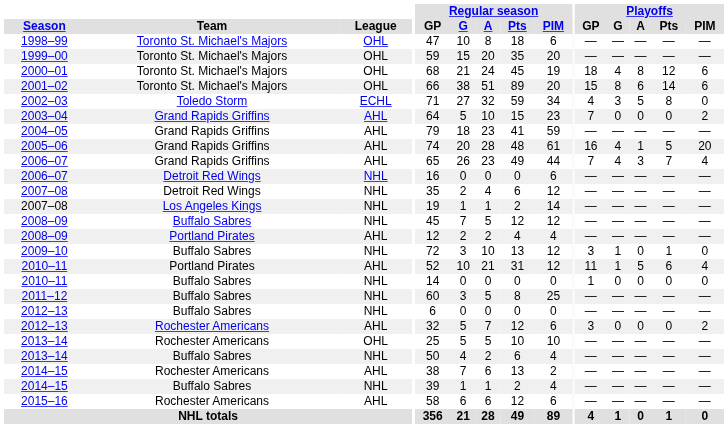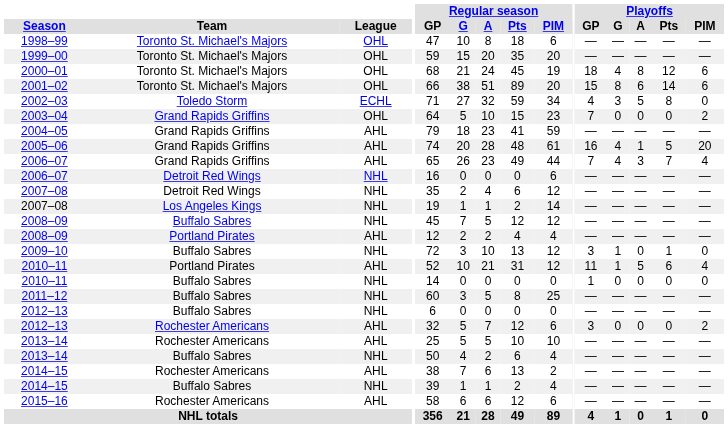 <table border="0" cellpadding="1" cellspacing="0" style="text-align:center; width:60em">
 <tr bgcolor="#e0e0e0">
 <th colspan="3" bgcolor="#ffffff"></th>
 <th rowspan="99" bgcolor="#ffffff"></th>
 <th colspan="5"><a href='#'>Regular season</a></th>
 <th rowspan="99" bgcolor="#ffffff"></th>
 <th colspan="5"><a href='#'>Playoffs</a></th>
 </tr>
 <tr bgcolor="#e0e0e0">
 <th><a href='#'>Season</a></th>
 <th>Team</th>
 <th>League</th>
 <th>GP</th>
 <th><a href='#'>G</a></th>
 <th><a href='#'>A</a></th>
 <th><a href='#'>Pts</a></th>
 <th><a href='#'>PIM</a></th>
 <th>GP</th>
 <th>G</th>
 <th>A</th>
 <th>Pts</th>
 <th>PIM</th>
 </tr>
 <tr>
 <td><a href='#'>1998–99</a></td>
 <td><a href='#'>Toronto St. Michael's Majors</a></td>
 <td><a href='#'>OHL</a></td>
 <td>47</td>
 <td>10</td>
 <td>8</td>
 <td>18</td>
 <td>6</td>
 <td>—</td>
 <td>—</td>
 <td>—</td>
 <td>—</td>
 <td>—</td>
 </tr>
 <tr style="background:#f0f0f0;">
 <td><a href='#'>1999–00</a></td>
 <td>Toronto St. Michael's Majors</td>
 <td>OHL</td>
 <td>59</td>
 <td>15</td>
 <td>20</td>
 <td>35</td>
 <td>20</td>
 <td>—</td>
 <td>—</td>
 <td>—</td>
 <td>—</td>
 <td>—</td>
 </tr>
 <tr>
 <td><a href='#'>2000–01</a></td>
 <td>Toronto St. Michael's Majors</td>
 <td>OHL</td>
 <td>68</td>
 <td>21</td>
 <td>24</td>
 <td>45</td>
 <td>19</td>
 <td>18</td>
 <td>4</td>
 <td>8</td>
 <td>12</td>
 <td>6</td>
 </tr>
 <tr style="background:#f0f0f0;">
 <td><a href='#'>2001–02</a></td>
 <td>Toronto St. Michael's Majors</td>
 <td>OHL</td>
 <td>66</td>
 <td>38</td>
 <td>51</td>
 <td>89</td>
 <td>20</td>
 <td>15</td>
 <td>8</td>
 <td>6</td>
 <td>14</td>
 <td>6</td>
 </tr>
 <tr>
 <td><a href='#'>2002–03</a></td>
 <td><a href='#'>Toledo Storm</a></td>
 <td><a href='#'>ECHL</a></td>
 <td>71</td>
 <td>27</td>
 <td>32</td>
 <td>59</td>
 <td>34</td>
 <td>4</td>
 <td>3</td>
 <td>5</td>
 <td>8</td>
 <td>0</td>
 </tr>
 <tr style="background:#f0f0f0;">
 <td><a href='#'>2003–04</a></td>
 <td><a href='#'>Grand Rapids Griffins</a></td>
-<td><a href='#'>AHL</a></td>
+<td>OHL</td>
 <td>64</td>
 <td>5</td>
 <td>10</td>
 <td>15</td>
 <td>23</td>
 <td>7</td>
 <td>0</td>
 <td>0</td>
 <td>0</td>
 <td>2</td>
 </tr>
 <tr>
 <td><a href='#'>2004–05</a></td>
 <td>Grand Rapids Griffins</td>
 <td>AHL</td>
 <td>79</td>
 <td>18</td>
 <td>23</td>
 <td>41</td>
 <td>59</td>
 <td>—</td>
 <td>—</td>
 <td>—</td>
 <td>—</td>
 <td>—</td>
 </tr>
 <tr style="background:#f0f0f0;">
 <td><a href='#'>2005–06</a></td>
 <td>Grand Rapids Griffins</td>
 <td>AHL</td>
 <td>74</td>
 <td>20</td>
 <td>28</td>
 <td>48</td>
 <td>61</td>
 <td>16</td>
 <td>4</td>
 <td>1</td>
 <td>5</td>
 <td>20</td>
 </tr>
 <tr>
 <td><a href='#'>2006–07</a></td>
 <td>Grand Rapids Griffins</td>
 <td>AHL</td>
 <td>65</td>
 <td>26</td>
 <td>23</td>
 <td>49</td>
 <td>44</td>
 <td>7</td>
 <td>4</td>
 <td>3</td>
 <td>7</td>
 <td>4</td>
 </tr>
 <tr style="background:#f0f0f0;">
 <td><a href='#'>2006–07</a></td>
 <td><a href='#'>Detroit Red Wings</a></td>
 <td><a href='#'>NHL</a></td>
 <td>16</td>
 <td>0</td>
 <td>0</td>
 <td>0</td>
 <td>6</td>
 <td>—</td>
 <td>—</td>
 <td>—</td>
 <td>—</td>
 <td>—</td>
 </tr>
 <tr>
 <td><a href='#'>2007–08</a></td>
 <td>Detroit Red Wings</td>
 <td>NHL</td>
 <td>35</td>
 <td>2</td>
 <td>4</td>
 <td>6</td>
 <td>12</td>
 <td>—</td>
 <td>—</td>
 <td>—</td>
 <td>—</td>
 <td>—</td>
 </tr>
 <tr style="background:#f0f0f0;">
 <td>2007–08</td>
 <td><a href='#'>Los Angeles Kings</a></td>
 <td>NHL</td>
 <td>19</td>
 <td>1</td>
 <td>1</td>
 <td>2</td>
 <td>14</td>
 <td>—</td>
 <td>—</td>
 <td>—</td>
 <td>—</td>
 <td>—</td>
 </tr>
 <tr>
 <td><a href='#'>2008–09</a></td>
 <td><a href='#'>Buffalo Sabres</a></td>
 <td>NHL</td>
 <td>45</td>
 <td>7</td>
 <td>5</td>
 <td>12</td>
 <td>12</td>
 <td>—</td>
 <td>—</td>
 <td>—</td>
 <td>—</td>
 <td>—</td>
 </tr>
 <tr style="background:#f0f0f0;">
 <td><a href='#'>2008–09</a></td>
 <td><a href='#'>Portland Pirates</a></td>
 <td>AHL</td>
 <td>12</td>
 <td>2</td>
 <td>2</td>
 <td>4</td>
 <td>4</td>
 <td>—</td>
 <td>—</td>
 <td>—</td>
 <td>—</td>
 <td>—</td>
 </tr>
 <tr>
 <td><a href='#'>2009–10</a></td>
 <td>Buffalo Sabres</td>
 <td>NHL</td>
 <td>72</td>
 <td>3</td>
 <td>10</td>
 <td>13</td>
 <td>12</td>
 <td>3</td>
 <td>1</td>
 <td>0</td>
 <td>1</td>
 <td>0</td>
 </tr>
 <tr style="background:#f0f0f0;">
 <td><a href='#'>2010–11</a></td>
 <td>Portland Pirates</td>
 <td>AHL</td>
 <td>52</td>
 <td>10</td>
 <td>21</td>
 <td>31</td>
 <td>12</td>
 <td>11</td>
 <td>1</td>
 <td>5</td>
 <td>6</td>
 <td>4</td>
 </tr>
 <tr>
 <td><a href='#'>2010–11</a></td>
 <td>Buffalo Sabres</td>
 <td>NHL</td>
 <td>14</td>
 <td>0</td>
 <td>0</td>
 <td>0</td>
 <td>0</td>
 <td>1</td>
 <td>0</td>
 <td>0</td>
 <td>0</td>
 <td>0</td>
 </tr>
 <tr style="background:#f0f0f0;">
 <td><a href='#'>2011–12</a></td>
 <td>Buffalo Sabres</td>
 <td>NHL</td>
 <td>60</td>
 <td>3</td>
 <td>5</td>
 <td>8</td>
 <td>25</td>
 <td>—</td>
 <td>—</td>
 <td>—</td>
 <td>—</td>
 <td>—</td>
 </tr>
 <tr>
 <td><a href='#'>2012–13</a></td>
 <td>Buffalo Sabres</td>
 <td>NHL</td>
 <td>6</td>
 <td>0</td>
 <td>0</td>
 <td>0</td>
 <td>0</td>
 <td>—</td>
 <td>—</td>
 <td>—</td>
 <td>—</td>
 <td>—</td>
 </tr>
 <tr style="background:#f0f0f0;">
 <td><a href='#'>2012–13</a></td>
 <td><a href='#'>Rochester Americans</a></td>
 <td>AHL</td>
 <td>32</td>
 <td>5</td>
 <td>7</td>
 <td>12</td>
 <td>6</td>
 <td>3</td>
 <td>0</td>
 <td>0</td>
 <td>0</td>
 <td>2</td>
 </tr>
 <tr>
 <td><a href='#'>2013–14</a></td>
 <td>Rochester Americans</td>
-<td>OHL</td>
+<td>AHL</td>
 <td>25</td>
 <td>5</td>
 <td>5</td>
 <td>10</td>
 <td>10</td>
 <td>—</td>
 <td>—</td>
 <td>—</td>
 <td>—</td>
 <td>—</td>
 </tr>
 <tr style="background:#f0f0f0;">
 <td><a href='#'>2013–14</a></td>
 <td>Buffalo Sabres</td>
 <td>NHL</td>
 <td>50</td>
 <td>4</td>
 <td>2</td>
 <td>6</td>
 <td>4</td>
 <td>—</td>
 <td>—</td>
 <td>—</td>
 <td>—</td>
 <td>—</td>
 </tr>
 <tr>
 <td><a href='#'>2014–15</a></td>
 <td>Rochester Americans</td>
 <td>AHL</td>
 <td>38</td>
 <td>7</td>
 <td>6</td>
 <td>13</td>
 <td>2</td>
 <td>—</td>
 <td>—</td>
 <td>—</td>
 <td>—</td>
 <td>—</td>
 </tr>
 <tr style="background:#f0f0f0;">
 <td><a href='#'>2014–15</a></td>
 <td>Buffalo Sabres</td>
 <td>NHL</td>
 <td>39</td>
 <td>1</td>
 <td>1</td>
 <td>2</td>
 <td>4</td>
 <td>—</td>
 <td>—</td>
 <td>—</td>
 <td>—</td>
 <td>—</td>
 </tr>
 <tr>
 <td><a href='#'>2015–16</a></td>
 <td>Rochester Americans</td>
 <td>AHL</td>
 <td>58</td>
 <td>6</td>
 <td>6</td>
 <td>12</td>
 <td>6</td>
 <td>—</td>
 <td>—</td>
 <td>—</td>
 <td>—</td>
 <td>—</td>
 </tr>
 <tr style="background:#e0e0e0;">
 <th colspan="3">NHL totals</th>
 <th>356</th>
 <th>21</th>
 <th>28</th>
 <th>49</th>
 <th>89</th>
 <th>4</th>
 <th>1</th>
 <th>0</th>
 <th>1</th>
 <th>0</th>
 </tr>
 </table>
